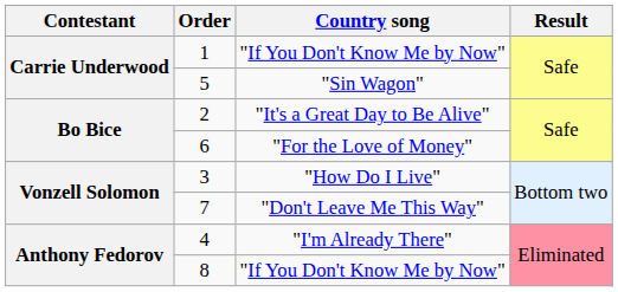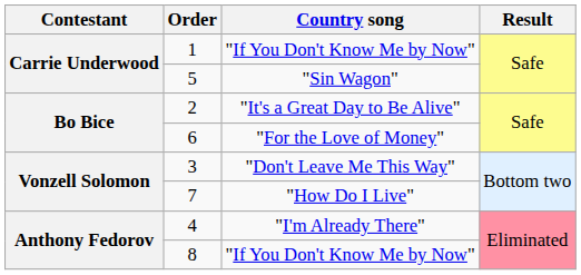 <table class="wikitable unsortable" style="text-align:center;">
 <tr>
 <th scope="col">Contestant</th>
 <th scope="col">Order</th>
 <th scope="col"><a href='#'>Country</a> song</th>
 <th scope="col">Result</th>
 </tr>
 <tr>
 <th scope="row" rowspan="2">Carrie Underwood</th>
 <td>1</td>
 <td>"<a href='#'>If You Don't Know Me by Now</a>"</td>
 <td rowspan="2" style="background:#FDFC8F;">Safe</td>
 </tr>
 <tr>
 <td>5</td>
 <td>"<a href='#'>Sin Wagon</a>"</td>
 </tr>
 <tr>
 <th scope="row" rowspan="2">Bo Bice</th>
 <td>2</td>
 <td>"<a href='#'>It's a Great Day to Be Alive</a>"</td>
 <td rowspan="2" style="background:#FDFC8F;">Safe</td>
 </tr>
 <tr>
 <td>6</td>
 <td>"<a href='#'>For the Love of Money</a>"</td>
 </tr>
 <tr>
 <th scope="row" rowspan="2">Vonzell Solomon</th>
 <td>3</td>
-<td>"<a href='#'>How Do I Live</a>"</td>
+<td>"<a href='#'>Don't Leave Me This Way</a>"</td>
 <td rowspan="2" bgcolor="E0F0FF">Bottom two</td>
 </tr>
 <tr>
 <td>7</td>
-<td>"<a href='#'>Don't Leave Me This Way</a>"</td>
+<td>"<a href='#'>How Do I Live</a>"</td>
 </tr>
 <tr>
 <th scope="row" rowspan="2">Anthony Fedorov</th>
 <td>4</td>
 <td>"<a href='#'>I'm Already There</a>"</td>
 <td rowspan="2" bgcolor="FF91A4">Eliminated</td>
 </tr>
 <tr>
 <td>8</td>
 <td>"<a href='#'>If You Don't Know Me by Now</a>"</td>
 </tr>
 </table>
